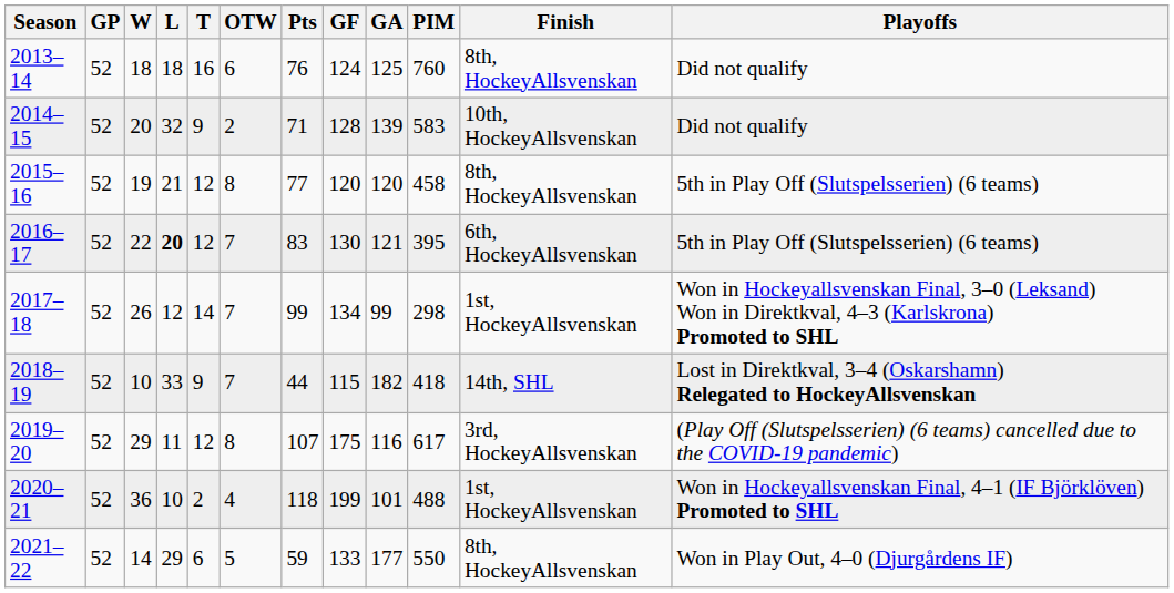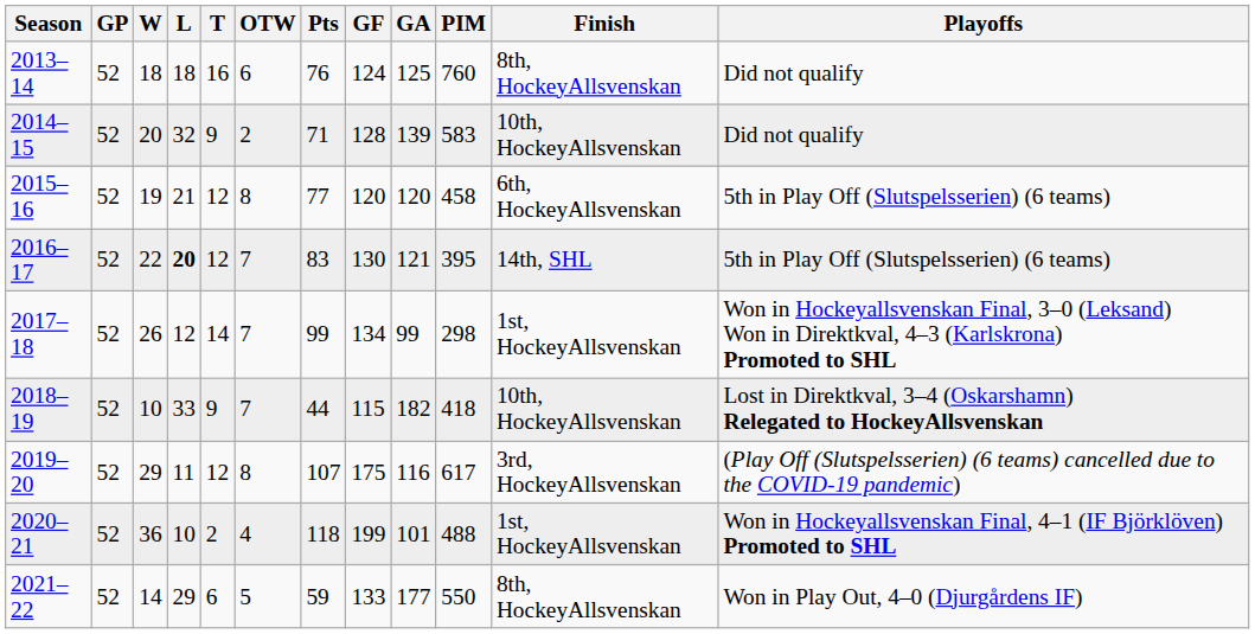 <table class="wikitable">
 <tr>
 <th>Season</th>
 <th>GP</th>
 <th>W</th>
 <th>L</th>
 <th>T</th>
 <th>OTW</th>
 <th>Pts</th>
 <th>GF</th>
 <th>GA</th>
 <th>PIM</th>
 <th>Finish</th>
 <th>Playoffs</th>
 </tr>
 <tr>
 <td><a href='#'>2013–14</a></td>
 <td>52</td>
 <td>18</td>
 <td>18</td>
 <td>16</td>
 <td>6</td>
 <td>76</td>
 <td>124</td>
 <td>125</td>
 <td>760</td>
 <td>8th, <a href='#'>HockeyAllsvenskan</a></td>
 <td>Did not qualify</td>
 </tr>
 <tr bgcolor="#eeeeee">
 <td><a href='#'>2014–15</a></td>
 <td>52</td>
 <td>20</td>
 <td>32</td>
 <td>9</td>
 <td>2</td>
 <td>71</td>
 <td>128</td>
 <td>139</td>
 <td>583</td>
 <td>10th, HockeyAllsvenskan</td>
 <td>Did not qualify</td>
 </tr>
 <tr>
 <td><a href='#'>2015–16</a></td>
 <td>52</td>
 <td>19</td>
 <td>21</td>
 <td>12</td>
 <td>8</td>
 <td>77</td>
 <td>120</td>
 <td>120</td>
 <td>458</td>
-<td>8th, HockeyAllsvenskan</td>
+<td>6th, HockeyAllsvenskan</td>
 <td>5th in Play Off (<a href='#'>Slutspelsserien</a>) (6 teams)</td>
 </tr>
 <tr bgcolor="#eeeeee">
 <td><a href='#'>2016–17</a></td>
 <td>52</td>
 <td>22</td>
 <td><strong>20</strong></td>
 <td>12</td>
 <td>7</td>
 <td>83</td>
 <td>130</td>
 <td>121</td>
 <td>395</td>
-<td>6th, HockeyAllsvenskan</td>
+<td>14th, <a href='#'>SHL</a></td>
 <td>5th in Play Off (Slutspelsserien) (6 teams)</td>
 </tr>
 <tr>
 <td><a href='#'>2017–18</a></td>
 <td>52</td>
 <td>26</td>
 <td>12</td>
 <td>14</td>
 <td>7</td>
 <td>99</td>
 <td>134</td>
 <td>99</td>
 <td>298</td>
 <td>1st, HockeyAllsvenskan</td>
 <td>Won in <a href='#'>Hockeyallsvenskan Final</a>, 3–0 (<a href='#'>Leksand</a>) <br> Won in Direktkval, 4–3 (<a href='#'>Karlskrona</a>) <br> <strong>Promoted to SHL</strong></td>
 </tr>
 <tr bgcolor="#eeeeee">
 <td><a href='#'>2018–19</a></td>
 <td>52</td>
 <td>10</td>
 <td>33</td>
 <td>9</td>
 <td>7</td>
 <td>44</td>
 <td>115</td>
 <td>182</td>
 <td>418</td>
-<td>14th, <a href='#'>SHL</a></td>
+<td>10th, HockeyAllsvenskan</td>
 <td>Lost in Direktkval, 3–4 (<a href='#'>Oskarshamn</a>) <br> <strong>Relegated to HockeyAllsvenskan</strong></td>
 </tr>
 <tr>
 <td><a href='#'>2019–20</a></td>
 <td>52</td>
 <td>29</td>
 <td>11</td>
 <td>12</td>
 <td>8</td>
 <td>107</td>
 <td>175</td>
 <td>116</td>
 <td>617</td>
 <td>3rd, HockeyAllsvenskan</td>
 <td>(<em>Play Off (Slutspelsserien) (6 teams) cancelled due to the <a href='#'>COVID-19 pandemic</a></em>)</td>
 </tr>
 <tr bgcolor="#eeeeee">
 <td><a href='#'>2020–21</a></td>
 <td>52</td>
 <td>36</td>
 <td>10</td>
 <td>2</td>
 <td>4</td>
 <td>118</td>
 <td>199</td>
 <td>101</td>
 <td>488</td>
 <td>1st, HockeyAllsvenskan</td>
 <td>Won in <a href='#'>Hockeyallsvenskan Final</a>, 4–1 (<a href='#'>IF Björklöven</a>) <br> <strong>Promoted to <a href='#'>SHL</a></strong></td>
 </tr>
 <tr>
 <td><a href='#'>2021–22</a></td>
 <td>52</td>
 <td>14</td>
 <td>29</td>
 <td>6</td>
 <td>5</td>
 <td>59</td>
 <td>133</td>
 <td>177</td>
 <td>550</td>
 <td>8th, HockeyAllsvenskan</td>
 <td>Won in Play Out, 4–0 (<a href='#'>Djurgårdens IF</a>)</td>
 </tr>
 </table>
